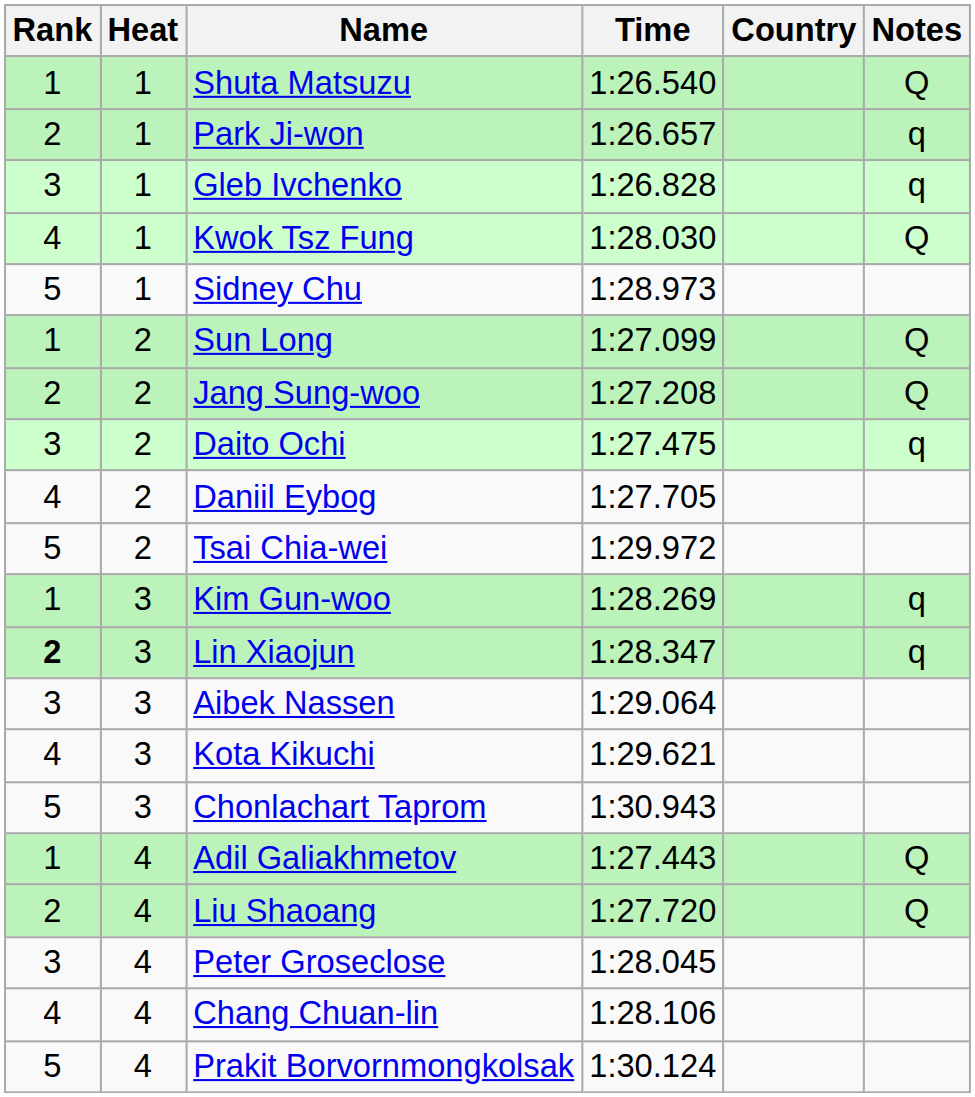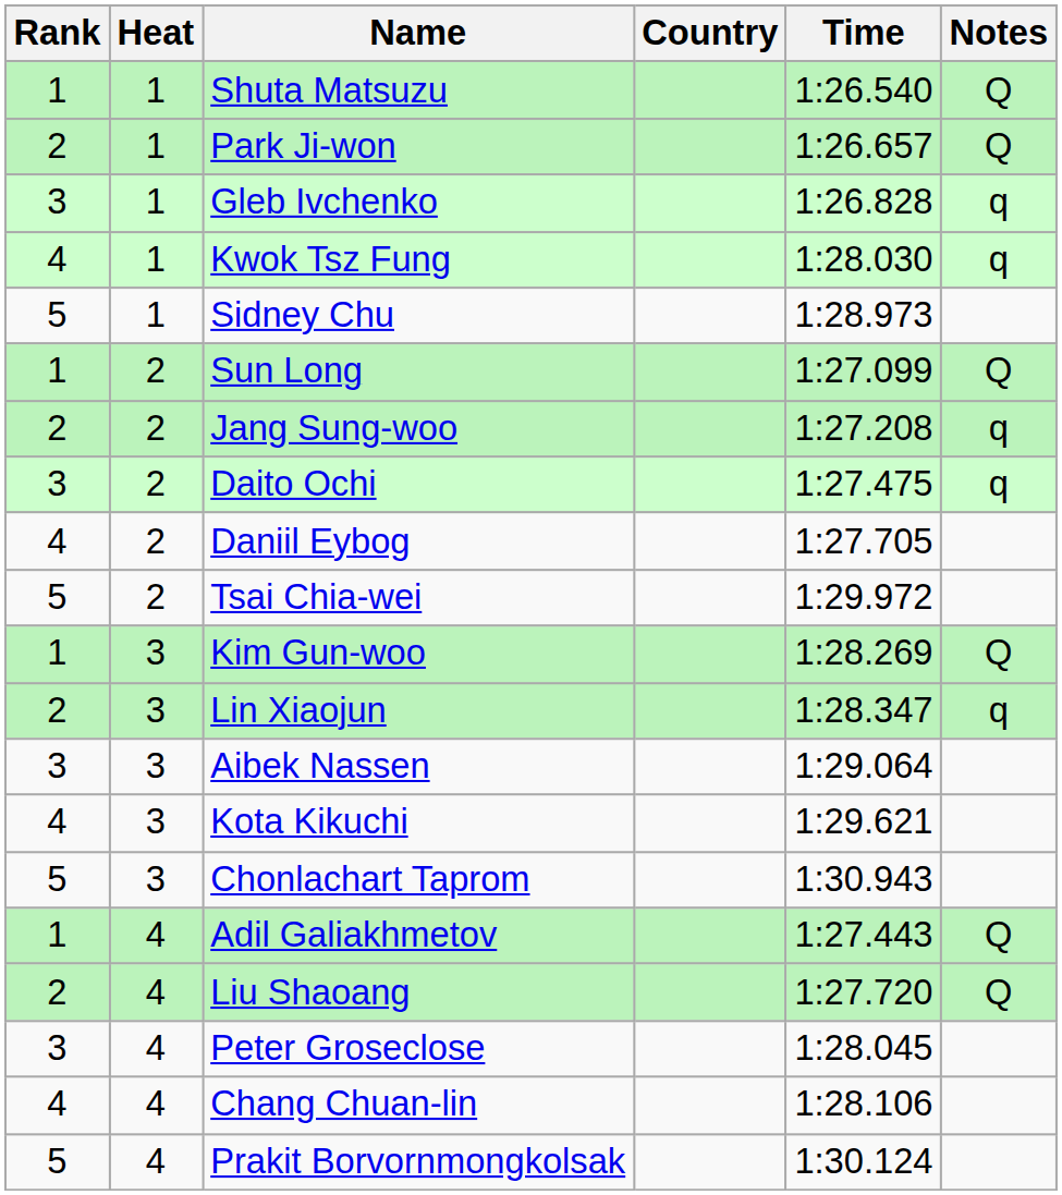 <table class="wikitable sortable" style="text-align:center">
 <tr>
 <th>Rank</th>
 <th>Heat</th>
 <th>Name</th>
+<th>Country</th>
 <th>Time</th>
-<th>Country</th>
 <th>Notes</th>
 </tr>
 <tr bgcolor=bbf3bb>
 <td>1</td>
 <td>1</td>
 <td align=left><a href='#'>Shuta Matsuzu</a></td>
+<td align=left></td>
 <td>1:26.540</td>
-<td align=left></td>
 <td>Q</td>
 </tr>
 <tr bgcolor=bbf3bb>
 <td>2</td>
 <td>1</td>
 <td align=left><a href='#'>Park Ji-won</a></td>
+<td align=left></td>
 <td>1:26.657</td>
-<td align=left></td>
-<td>q</td>
+<td>Q</td>
 </tr>
 <tr bgcolor=ccffcc>
 <td>3</td>
 <td>1</td>
 <td align=left><a href='#'>Gleb Ivchenko</a></td>
+<td align=left></td>
 <td>1:26.828</td>
-<td align=left></td>
 <td>q</td>
 </tr>
 <tr bgcolor=ccffcc>
 <td>4</td>
 <td>1</td>
 <td align=left><a href='#'>Kwok Tsz Fung</a></td>
+<td align=left></td>
 <td>1:28.030</td>
-<td align=left></td>
-<td>Q</td>
+<td>q</td>
 </tr>
 <tr>
 <td>5</td>
 <td>1</td>
 <td align=left><a href='#'>Sidney Chu</a></td>
+<td align=left></td>
 <td>1:28.973</td>
-<td align=left></td>
 <td></td>
 </tr>
 <tr bgcolor=bbf3bb>
 <td>1</td>
 <td>2</td>
 <td align=left><a href='#'>Sun Long</a></td>
+<td align=left></td>
 <td>1:27.099</td>
-<td align=left></td>
 <td>Q</td>
 </tr>
 <tr bgcolor=bbf3bb>
 <td>2</td>
 <td>2</td>
 <td align=left><a href='#'>Jang Sung-woo</a></td>
+<td align=left></td>
 <td>1:27.208</td>
-<td align=left></td>
-<td>Q</td>
+<td>q</td>
 </tr>
 <tr bgcolor=ccffcc>
 <td>3</td>
 <td>2</td>
 <td align=left><a href='#'>Daito Ochi</a></td>
+<td align=left></td>
 <td>1:27.475</td>
-<td align=left></td>
 <td>q</td>
 </tr>
 <tr>
 <td>4</td>
 <td>2</td>
 <td align=left><a href='#'>Daniil Eybog</a></td>
+<td align=left></td>
 <td>1:27.705</td>
-<td align=left></td>
 <td></td>
 </tr>
 <tr>
 <td>5</td>
 <td>2</td>
 <td align=left><a href='#'>Tsai Chia-wei</a></td>
+<td align=left></td>
 <td>1:29.972</td>
-<td align=left></td>
 <td></td>
 </tr>
 <tr bgcolor=bbf3bb>
 <td>1</td>
 <td>3</td>
 <td align=left><a href='#'>Kim Gun-woo</a></td>
+<td align=left></td>
 <td>1:28.269</td>
-<td align=left></td>
-<td>q</td>
+<td>Q</td>
 </tr>
 <tr bgcolor=bbf3bb>
-<td><strong>2</strong></td>
+<td>2</td>
 <td>3</td>
 <td align=left><a href='#'>Lin Xiaojun</a></td>
+<td align=left></td>
 <td>1:28.347</td>
-<td align=left></td>
 <td>q</td>
 </tr>
 <tr>
 <td>3</td>
 <td>3</td>
 <td align=left><a href='#'>Aibek Nassen</a></td>
+<td align=left></td>
 <td>1:29.064</td>
-<td align=left></td>
 <td></td>
 </tr>
 <tr>
 <td>4</td>
 <td>3</td>
 <td align=left><a href='#'>Kota Kikuchi</a></td>
+<td align=left></td>
 <td>1:29.621</td>
-<td align=left></td>
 <td></td>
 </tr>
 <tr>
 <td>5</td>
 <td>3</td>
 <td align=left><a href='#'>Chonlachart Taprom</a></td>
+<td align=left></td>
 <td>1:30.943</td>
-<td align=left></td>
 <td></td>
 </tr>
 <tr bgcolor=bbf3bb>
 <td>1</td>
 <td>4</td>
 <td align=left><a href='#'>Adil Galiakhmetov</a></td>
+<td align=left></td>
 <td>1:27.443</td>
-<td align=left></td>
 <td>Q</td>
 </tr>
 <tr bgcolor=bbf3bb>
 <td>2</td>
 <td>4</td>
 <td align=left><a href='#'>Liu Shaoang</a></td>
+<td align=left></td>
 <td>1:27.720</td>
-<td align=left></td>
 <td>Q</td>
 </tr>
 <tr>
 <td>3</td>
 <td>4</td>
 <td align=left><a href='#'>Peter Groseclose</a></td>
+<td align=left></td>
 <td>1:28.045</td>
-<td align=left></td>
 <td></td>
 </tr>
 <tr>
 <td>4</td>
 <td>4</td>
 <td align=left><a href='#'>Chang Chuan-lin</a></td>
+<td align=left></td>
 <td>1:28.106</td>
-<td align=left></td>
 <td></td>
 </tr>
 <tr>
 <td>5</td>
 <td>4</td>
 <td align=left><a href='#'>Prakit Borvornmongkolsak</a></td>
+<td align=left></td>
 <td>1:30.124</td>
-<td align=left></td>
 <td></td>
 </tr>
 </table>
